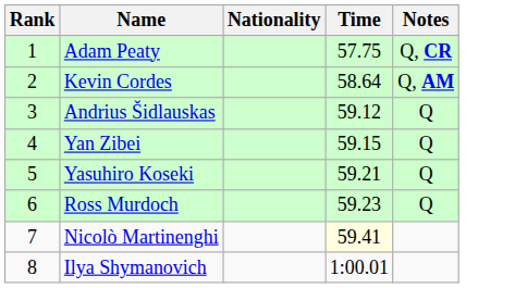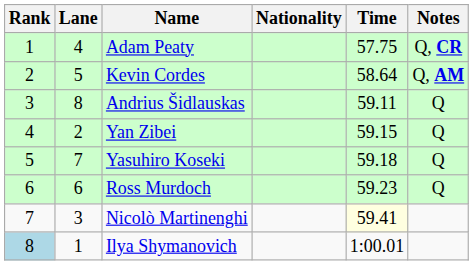 <table class="wikitable sortable" style="text-align:center">
 <tr>
 <th>Rank</th>
+<th>Lane</th>
 <th>Name</th>
 <th>Nationality</th>
 <th>Time</th>
 <th>Notes</th>
 </tr>
 <tr bgcolor=ccffcc>
 <td>1</td>
+<td>4</td>
 <td align=left><a href='#'>Adam Peaty</a></td>
 <td align=left></td>
 <td>57.75</td>
 <td>Q, <strong><a href='#'>CR</a></strong></td>
 </tr>
 <tr bgcolor=ccffcc>
 <td>2</td>
+<td>5</td>
 <td align=left><a href='#'>Kevin Cordes</a></td>
 <td align=left></td>
 <td>58.64</td>
 <td>Q, <strong><a href='#'>AM</a></strong></td>
 </tr>
 <tr bgcolor=ccffcc>
 <td>3</td>
+<td>8</td>
 <td align=left><a href='#'>Andrius Šidlauskas</a></td>
 <td align=left></td>
-<td>59.12</td>
+<td>59.11</td>
 <td>Q</td>
 </tr>
 <tr bgcolor=ccffcc>
 <td>4</td>
+<td>2</td>
 <td align=left><a href='#'>Yan Zibei</a></td>
 <td align=left></td>
 <td>59.15</td>
 <td>Q</td>
 </tr>
 <tr bgcolor=ccffcc>
 <td>5</td>
+<td>7</td>
 <td align=left><a href='#'>Yasuhiro Koseki</a></td>
 <td align=left></td>
-<td>59.21</td>
+<td>59.18</td>
 <td>Q</td>
 </tr>
 <tr bgcolor=ccffcc>
+<td>6</td>
 <td>6</td>
 <td align=left><a href='#'>Ross Murdoch</a></td>
 <td align=left></td>
 <td>59.23</td>
 <td>Q</td>
 </tr>
 <tr>
 <td>7</td>
+<td>3</td>
 <td align=left><a href='#'>Nicolò Martinenghi</a></td>
 <td align=left></td>
 <td style="background: lightyellow;">59.41</td>
 <td></td>
 </tr>
 <tr>
-<td>8</td>
+<td style="background: lightblue;">8</td>
+<td>1</td>
 <td align=left><a href='#'>Ilya Shymanovich</a></td>
 <td align=left></td>
 <td>1:00.01</td>
 <td></td>
 </tr>
 </table>
